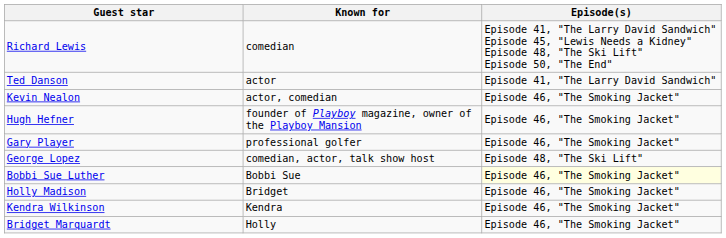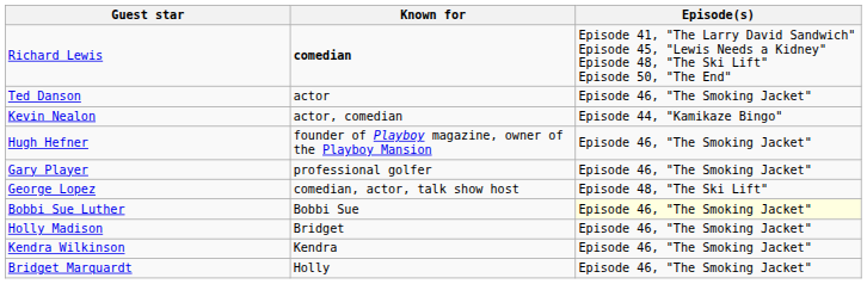 <table class="wikitable">
 <tr>
 <th scope="col" style="width:300px;">Guest star</th>
 <th scope="col" style="width:300px;">Known for</th>
 <th scope="col" style="width:300px;">Episode(s)</th>
 </tr>
 <tr>
 <td><a href='#'>Richard Lewis</a></td>
-<td>comedian</td>
+<td><strong>comedian</strong></td>
 <td>Episode 41, "The Larry David Sandwich"<br>Episode 45, "Lewis Needs a Kidney"<br>Episode 48, "The Ski Lift"<br>Episode 50, "The End"</td>
 </tr>
 <tr>
 <td><a href='#'>Ted Danson</a></td>
 <td>actor</td>
-<td>Episode 41, "The Larry David Sandwich"</td>
+<td>Episode 46, "The Smoking Jacket"</td>
 </tr>
 <tr>
 <td><a href='#'>Kevin Nealon</a></td>
 <td>actor, comedian</td>
-<td>Episode 46, "The Smoking Jacket"</td>
+<td>Episode 44, "Kamikaze Bingo"</td>
 </tr>
 <tr>
 <td><a href='#'>Hugh Hefner</a></td>
 <td>founder of <em><a href='#'>Playboy</a></em> magazine, owner of the <a href='#'>Playboy Mansion</a></td>
 <td>Episode 46, "The Smoking Jacket"</td>
 </tr>
 <tr>
 <td><a href='#'>Gary Player</a></td>
 <td>professional golfer</td>
 <td>Episode 46, "The Smoking Jacket"</td>
 </tr>
 <tr>
 <td><a href='#'>George Lopez</a></td>
 <td>comedian, actor, talk show host</td>
 <td>Episode 48, "The Ski Lift"</td>
 </tr>
 <tr>
 <td><a href='#'>Bobbi Sue Luther</a></td>
 <td>Bobbi Sue</td>
 <td style="background: lightyellow;">Episode 46, "The Smoking Jacket"</td>
 </tr>
 <tr>
 <td><a href='#'>Holly Madison</a></td>
 <td>Bridget</td>
 <td>Episode 46, "The Smoking Jacket"</td>
 </tr>
 <tr>
 <td><a href='#'>Kendra Wilkinson</a></td>
 <td>Kendra</td>
 <td>Episode 46, "The Smoking Jacket"</td>
 </tr>
 <tr>
 <td><a href='#'>Bridget Marquardt</a></td>
 <td>Holly</td>
 <td>Episode 46, "The Smoking Jacket"</td>
 </tr>
 </table>
